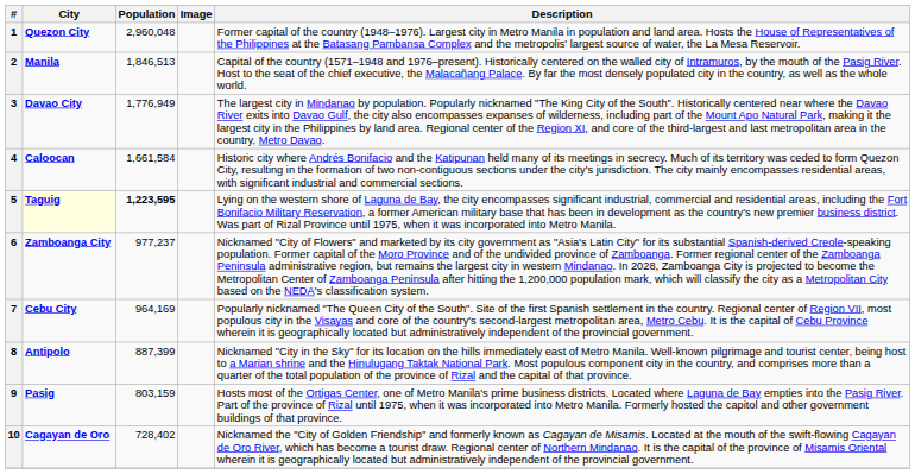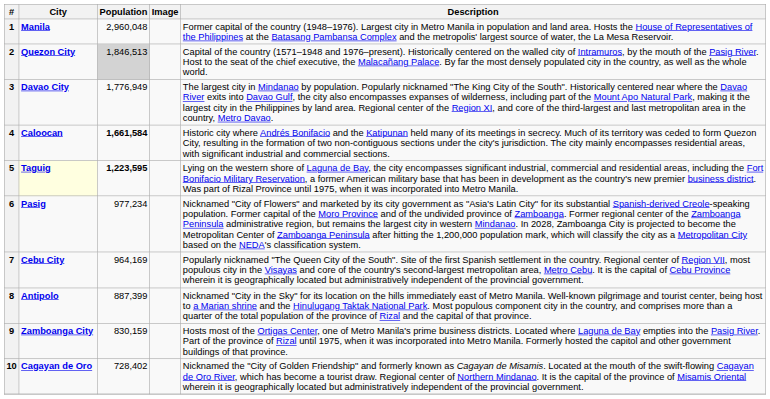 <table class="wikitable sortable" style="font-size:95%">
 <tr>
 <th scope="col">#</th>
 <th scope="col" style="width:8em;">City</th>
 <th scope="col">Population<br></th>
 <th scope="col" class="unsortable">Image</th>
 <th scope="col" class="unsortable">Description</th>
 </tr>
 <tr style="vertical-align:top;">
 <th scope="row">1</th>
-<td style="font-weight:bold;"><a href='#'>Quezon City</a></td>
+<td style="font-weight:bold;"><a href='#'>Manila</a></td>
 <td style="text-align:right;">2,960,048</td>
 <td></td>
 <td>Former capital of the country (1948–1976). Largest city in Metro Manila in population and land area. Hosts the <a href='#'>House of Representatives of the Philippines</a> at the <a href='#'>Batasang Pambansa Complex</a> and the metropolis' largest source of water, the La Mesa Reservoir.</td>
 </tr>
 <tr style="vertical-align:top;">
 <th scope="row">2</th>
-<td style="font-weight:bold;"><a href='#'>Manila</a></td>
-<td style="text-align:right;">1,846,513</td>
+<td style="font-weight:bold;"><a href='#'>Quezon City</a></td>
+<td style="background: lightgrey; text-align:right;">1,846,513</td>
 <td></td>
 <td>Capital of the country (1571–1948 and 1976–present). Historically centered on the walled city of <a href='#'>Intramuros</a>, by the mouth of the <a href='#'>Pasig River</a>. Host to the seat of the chief executive, the <a href='#'>Malacañang Palace</a>. By far the most densely populated city in the country, as well as the whole world.</td>
 </tr>
 <tr style="vertical-align:top;">
 <th scope="row">3</th>
 <td style="font-weight:bold;"><a href='#'>Davao City</a></td>
 <td style="text-align:right;">1,776,949</td>
 <td></td>
 <td>The largest city in <a href='#'>Mindanao</a> by population. Popularly nicknamed "The King City of the South". Historically centered near where the <a href='#'>Davao River</a> exits into <a href='#'>Davao Gulf</a>, the city also encompasses expanses of wilderness, including part of the <a href='#'>Mount Apo Natural Park</a>, making it the largest city in the Philippines by land area. Regional center of the <a href='#'>Region XI</a>, and core of the third-largest and last metropolitan area in the country, <a href='#'>Metro Davao</a>.</td>
 </tr>
 <tr style="vertical-align:top;">
 <th scope="row">4</th>
 <td style="font-weight:bold;"><a href='#'>Caloocan</a></td>
-<td style="text-align:right;">1,661,584</td>
+<td style="text-align:right;"><strong>1,661,584</strong></td>
 <td></td>
 <td>Historic city where <a href='#'>Andrés Bonifacio</a> and the <a href='#'>Katipunan</a> held many of its meetings in secrecy. Much of its territory was ceded to form Quezon City, resulting in the formation of two non-contiguous sections under the city's jurisdiction. The city mainly encompasses residential areas, with significant industrial and commercial sections.</td>
 </tr>
 <tr style="vertical-align:top;">
 <th scope="row">5</th>
 <td style="background: lightyellow; font-weight:bold;"><a href='#'>Taguig</a></td>
 <td style="text-align:right;"><strong>1,223,595</strong></td>
 <td></td>
 <td>Lying on the western shore of <a href='#'>Laguna de Bay</a>, the city encompasses significant industrial, commercial and residential areas, including the <a href='#'>Fort Bonifacio Military Reservation</a>, a former American military base that has been in development as the country's new premier <a href='#'>business district</a>. Was part of Rizal Province until 1975, when it was incorporated into Metro Manila.</td>
 </tr>
 <tr style="vertical-align:top;">
 <th scope="row">6</th>
-<td style="font-weight:bold;"><a href='#'>Zamboanga City</a></td>
-<td style="text-align:right;">977,237</td>
+<td style="font-weight:bold;"><a href='#'>Pasig</a></td>
+<td style="text-align:right;">977,234</td>
 <td></td>
 <td>Nicknamed "City of Flowers" and marketed by its city government as "Asia's Latin City" for its substantial <a href='#'>Spanish-derived Creole</a>-speaking population. Former capital of the <a href='#'>Moro Province</a> and of the undivided province of <a href='#'>Zamboanga</a>. Former regional center of the <a href='#'>Zamboanga Peninsula</a> administrative region, but remains the largest city in western <a href='#'>Mindanao</a>. In 2028, Zamboanga City is projected to become the Metropolitan Center of <a href='#'>Zamboanga Peninsula</a> after hitting the 1,200,000 population mark, which will classify the city as a <a href='#'>Metropolitan City</a> based on the <a href='#'>NEDA</a>'s classification system.</td>
 </tr>
 <tr style="vertical-align:top;">
 <th scope="row">7</th>
 <td style="font-weight:bold;"><a href='#'>Cebu City</a></td>
 <td style="text-align:right;">964,169</td>
 <td></td>
 <td>Popularly nicknamed "The Queen City of the South". Site of the first Spanish settlement in the country. Regional center of <a href='#'>Region VII</a>, most populous city in the <a href='#'>Visayas</a> and core of the country's second-largest metropolitan area, <a href='#'>Metro Cebu</a>. It is the capital of <a href='#'>Cebu Province</a> wherein it is geographically located but administratively independent of the provincial government.</td>
 </tr>
 <tr style="vertical-align:top;">
 <th scope="row">8</th>
 <td style="font-weight:bold;"><a href='#'>Antipolo</a></td>
 <td style="text-align:right;">887,399</td>
 <td></td>
 <td>Nicknamed "City in the Sky" for its location on the hills immediately east of Metro Manila. Well-known pilgrimage and tourist center, being host to <a href='#'>a Marian shrine</a> and the <a href='#'>Hinulugang Taktak National Park</a>. Most populous component city in the country, and comprises more than a quarter of the total population of the province of <a href='#'>Rizal</a> and the capital of that province.</td>
 </tr>
 <tr style="vertical-align:top;">
 <th scope="row">9</th>
-<td style="font-weight:bold;"><a href='#'>Pasig</a></td>
-<td style="text-align:right;">803,159</td>
+<td style="font-weight:bold;"><a href='#'>Zamboanga City</a></td>
+<td style="text-align:right;">830,159</td>
 <td></td>
 <td>Hosts most of the <a href='#'>Ortigas Center</a>, one of Metro Manila's prime business districts. Located where <a href='#'>Laguna de Bay</a> empties into the <a href='#'>Pasig River</a>. Part of the province of <a href='#'>Rizal</a> until 1975, when it was incorporated into Metro Manila. Formerly hosted the capitol and other government buildings of that province.</td>
 </tr>
 <tr style="vertical-align:top;">
 <th scope="row">10</th>
 <td style="font-weight:bold;"><a href='#'>Cagayan de Oro</a></td>
 <td style="text-align:right;">728,402</td>
 <td></td>
 <td>Nicknamed the "City of Golden Friendship" and formerly known as <em>Cagayan de Misamis</em>. Located at the mouth of the swift-flowing <a href='#'>Cagayan de Oro River</a>, which has become a tourist draw. Regional center of <a href='#'>Northern Mindanao</a>. It is the capital of the province of <a href='#'>Misamis Oriental</a> wherein it is geographically located but administratively independent of the provincial government.</td>
 </tr>
 <tr class="sortbottom">
 </tr>
 </table>
